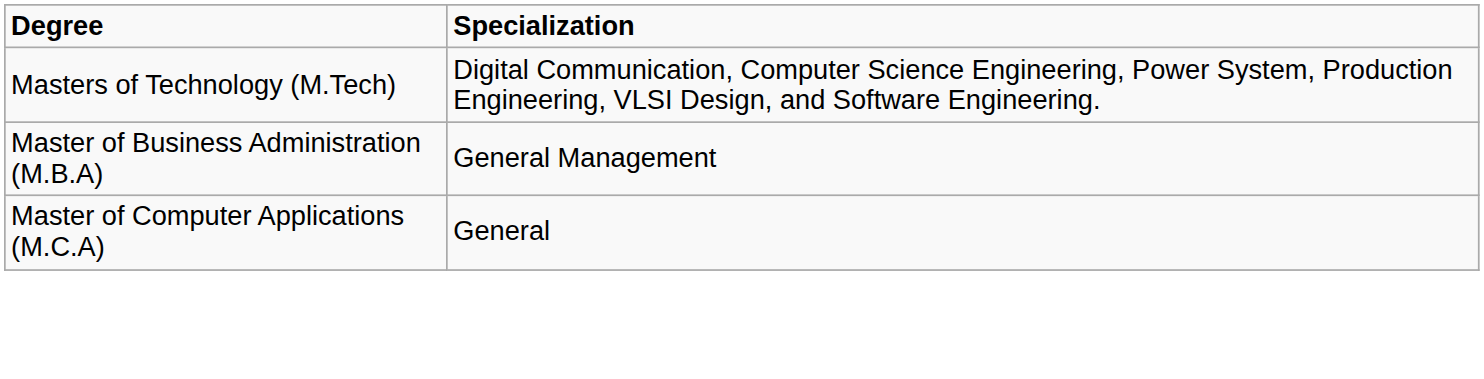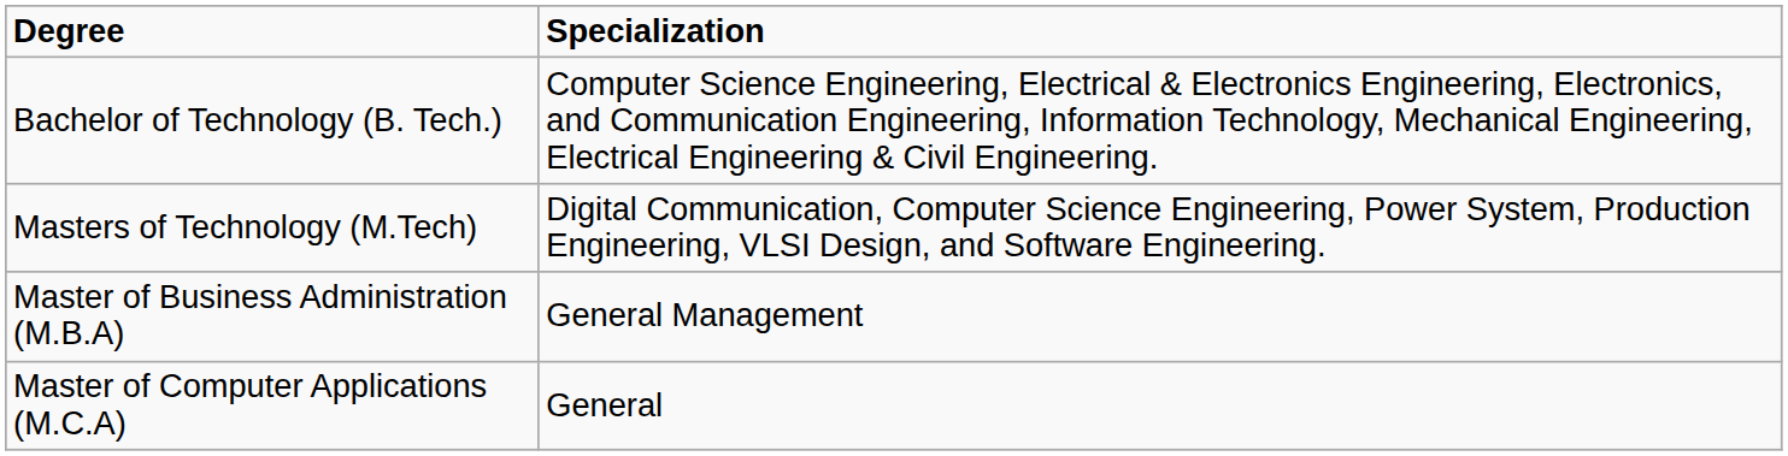 <table class="wikitable">
 <tr>
 <td style="width:30%;"><strong>Degree</strong></td>
 <td><strong>Specialization</strong></td>
+</tr>
+<tr>
+<td style="width:30%;">Bachelor of Technology (B. Tech.)</td>
+<td>Computer Science Engineering, Electrical & Electronics Engineering, Electronics, and Communication Engineering, Information Technology, Mechanical Engineering, Electrical Engineering & Civil Engineering.</td>
 </tr>
 <tr>
 <td style="width:30%;">Masters of Technology (M.Tech)</td>
 <td>Digital Communication, Computer Science Engineering, Power System, Production Engineering, VLSI Design, and Software Engineering.</td>
 </tr>
 <tr>
 <td style="width:30%;">Master of Business Administration (M.B.A)</td>
 <td>General Management</td>
 </tr>
 <tr>
 <td style="width:30%;">Master of Computer Applications (M.C.A)</td>
 <td>General</td>
 </tr>
 </table>
